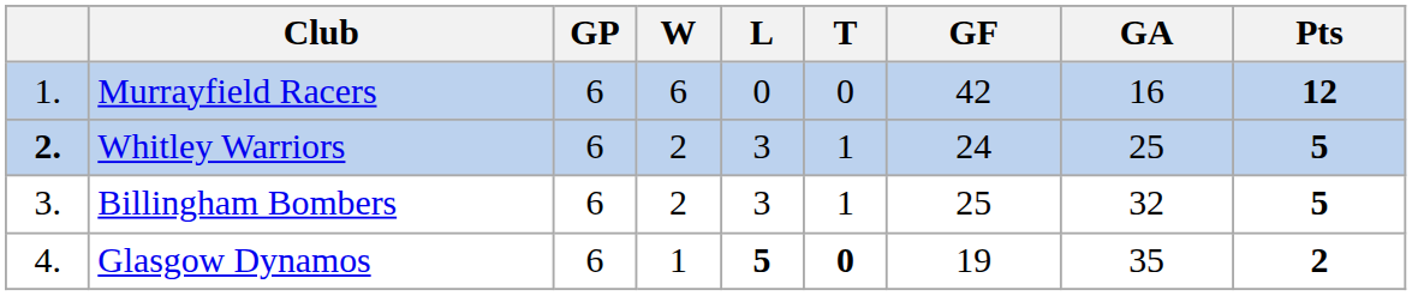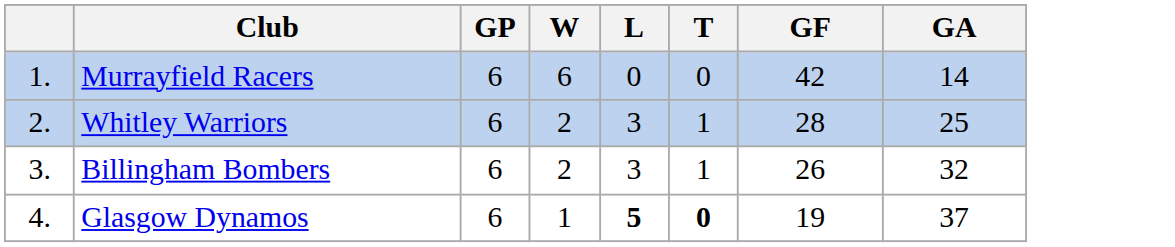 <table class="wikitable">
 <tr>
 <th width="30"></th>
 <th width="200">Club</th>
 <th width="30">GP</th>
 <th width="30">W</th>
 <th width="30">L</th>
 <th width="30">T</th>
 <th width="70">GF</th>
 <th width="70">GA</th>
-<th width="70">Pts</th>
 </tr>
 <tr bgcolor="#BCD2EE" align="center">
 <td>1.</td>
 <td align="left"><a href='#'>Murrayfield Racers</a></td>
 <td>6</td>
 <td>6</td>
 <td>0</td>
 <td>0</td>
 <td>42</td>
-<td>16</td>
-<td><strong>12</strong></td>
+<td>14</td>
 </tr>
 <tr bgcolor="#BCD2EE" align="center">
-<td><strong>2.</strong></td>
+<td>2.</td>
 <td align="left"><a href='#'>Whitley Warriors</a></td>
 <td>6</td>
 <td>2</td>
 <td>3</td>
 <td>1</td>
-<td>24</td>
+<td>28</td>
 <td>25</td>
-<td><strong>5</strong></td>
 </tr>
 <tr bgcolor="#FFFFFF" align="center">
 <td>3.</td>
 <td align="left"><a href='#'>Billingham Bombers</a></td>
 <td>6</td>
 <td>2</td>
 <td>3</td>
 <td>1</td>
-<td>25</td>
+<td>26</td>
 <td>32</td>
-<td><strong>5</strong></td>
 </tr>
 <tr bgcolor="#FFFFFF" align="center">
 <td>4.</td>
 <td align="left"><a href='#'>Glasgow Dynamos</a></td>
 <td>6</td>
 <td>1</td>
 <td><strong>5</strong></td>
 <td><strong>0</strong></td>
 <td>19</td>
-<td>35</td>
-<td><strong>2</strong></td>
+<td>37</td>
 </tr>
 </table>
